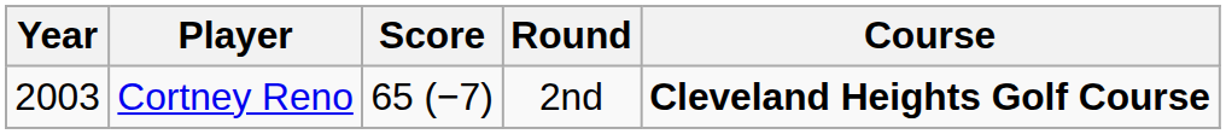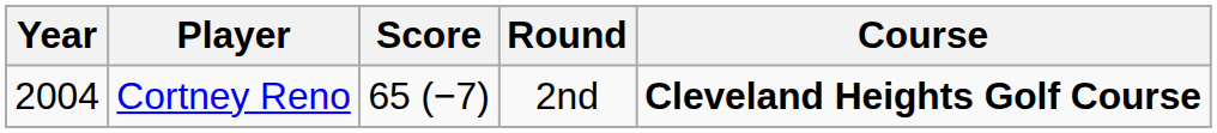 <table class="wikitable">
 <tr>
 <th>Year</th>
 <th>Player</th>
 <th>Score</th>
 <th>Round</th>
 <th>Course</th>
 </tr>
 <tr>
-<td>2003</td>
+<td>2004</td>
 <td><a href='#'>Cortney Reno</a></td>
 <td>65 (−7)</td>
 <td align=center>2nd</td>
 <td><strong>Cleveland Heights Golf Course</strong></td>
 </tr>
 </table>
